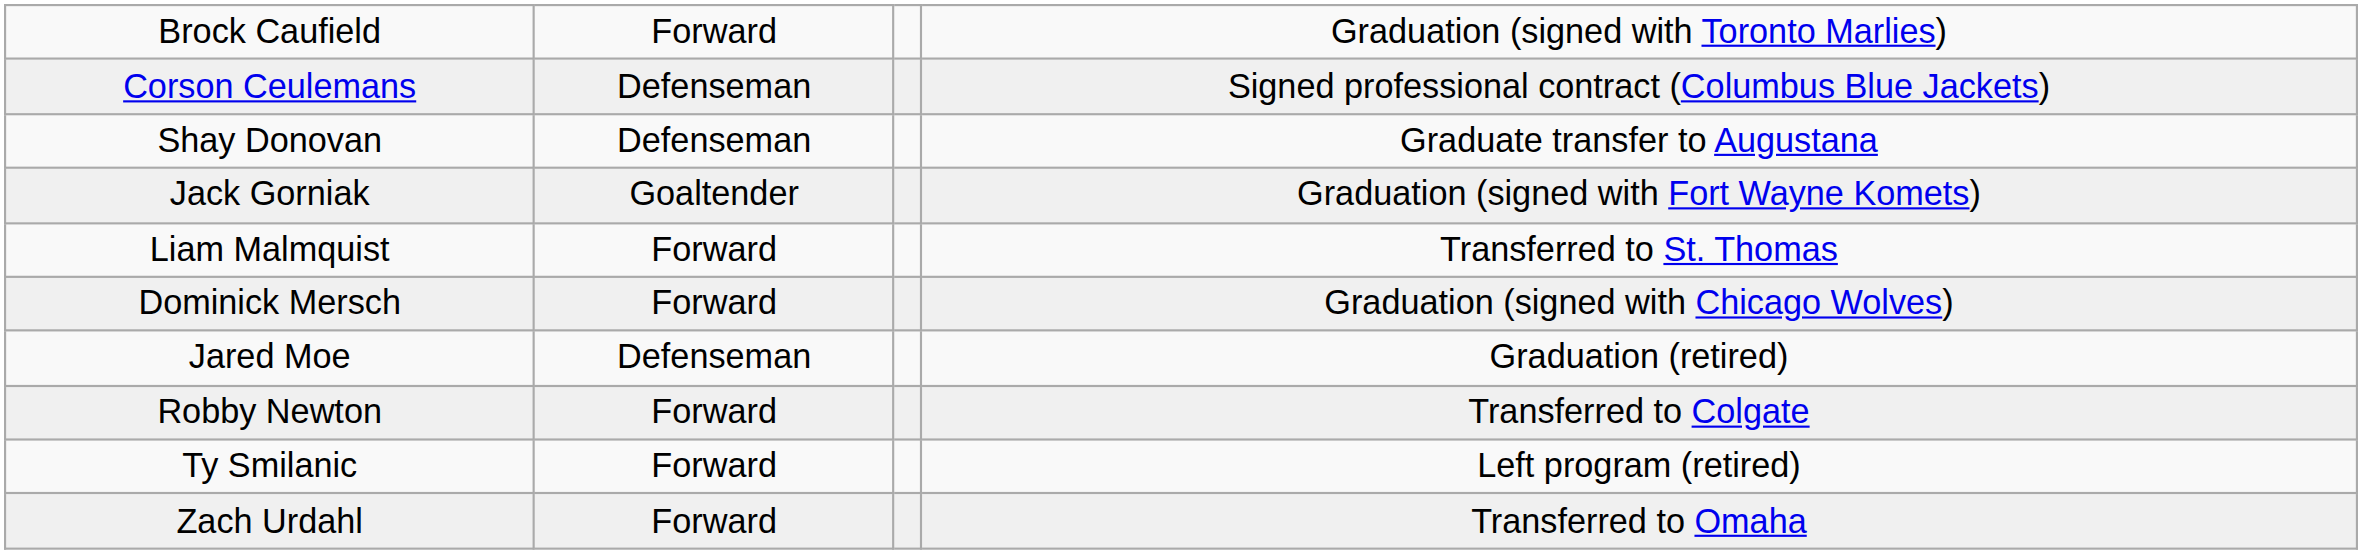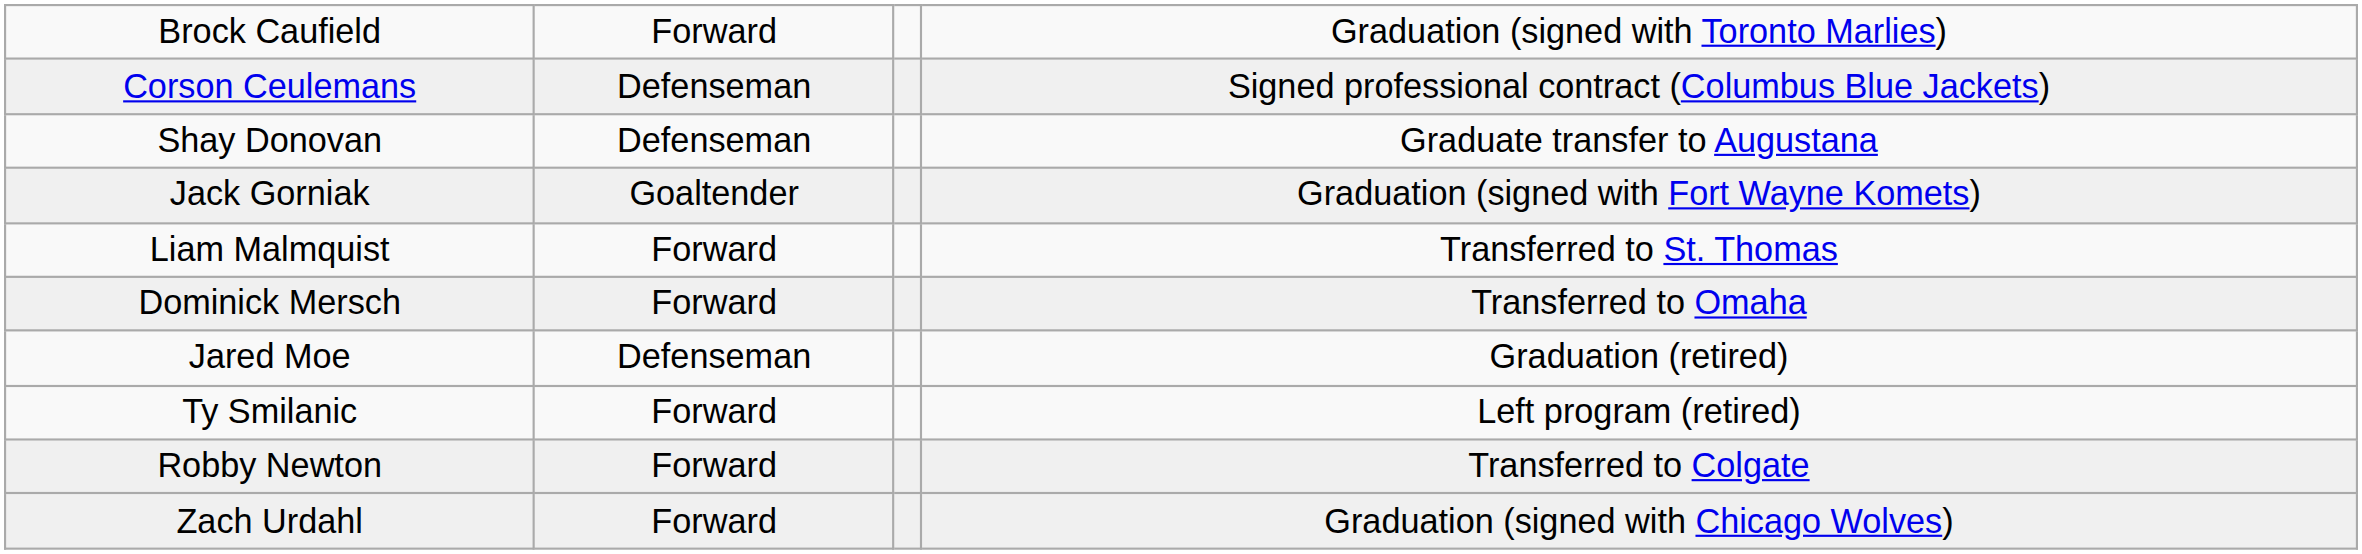 <table class="wikitable" width="1100">
 <tr align="center" bgcolor="">
 <td>Brock Caufield</td>
 <td>Forward</td>
 <td></td>
 <td>Graduation (signed with <a href='#'>Toronto Marlies</a>)</td>
 </tr>
 <tr align="center" bgcolor="f0f0f0">
 <td><a href='#'>Corson Ceulemans</a></td>
 <td>Defenseman</td>
 <td></td>
 <td>Signed professional contract (<a href='#'>Columbus Blue Jackets</a>)</td>
 </tr>
 <tr align="center" bgcolor="">
 <td>Shay Donovan</td>
 <td>Defenseman</td>
 <td></td>
 <td>Graduate transfer to <a href='#'>Augustana</a></td>
 </tr>
 <tr align="center" bgcolor="f0f0f0">
 <td>Jack Gorniak</td>
 <td>Goaltender</td>
 <td></td>
 <td>Graduation (signed with <a href='#'>Fort Wayne Komets</a>)</td>
 </tr>
 <tr align="center" bgcolor="">
 <td>Liam Malmquist</td>
 <td>Forward</td>
 <td></td>
 <td>Transferred to <a href='#'>St. Thomas</a></td>
 </tr>
 <tr align="center" bgcolor="f0f0f0">
 <td>Dominick Mersch</td>
 <td>Forward</td>
 <td></td>
-<td>Graduation (signed with <a href='#'>Chicago Wolves</a>)</td>
+<td>Transferred to <a href='#'>Omaha</a></td>
 </tr>
 <tr align="center" bgcolor="">
 <td>Jared Moe</td>
 <td>Defenseman</td>
 <td></td>
 <td>Graduation (retired)</td>
-</tr>
-<tr align="center" bgcolor="f0f0f0">
-<td>Robby Newton</td>
-<td>Forward</td>
-<td></td>
-<td>Transferred to <a href='#'>Colgate</a></td>
 </tr>
 <tr align="center" bgcolor="">
 <td>Ty Smilanic</td>
 <td>Forward</td>
 <td></td>
 <td>Left program (retired)</td>
 </tr>
 <tr align="center" bgcolor="f0f0f0">
+<td>Robby Newton</td>
+<td>Forward</td>
+<td></td>
+<td>Transferred to <a href='#'>Colgate</a></td>
+</tr>
+<tr align="center" bgcolor="f0f0f0">
 <td>Zach Urdahl</td>
 <td>Forward</td>
 <td></td>
-<td>Transferred to <a href='#'>Omaha</a></td>
+<td>Graduation (signed with <a href='#'>Chicago Wolves</a>)</td>
 </tr>
 </table>
